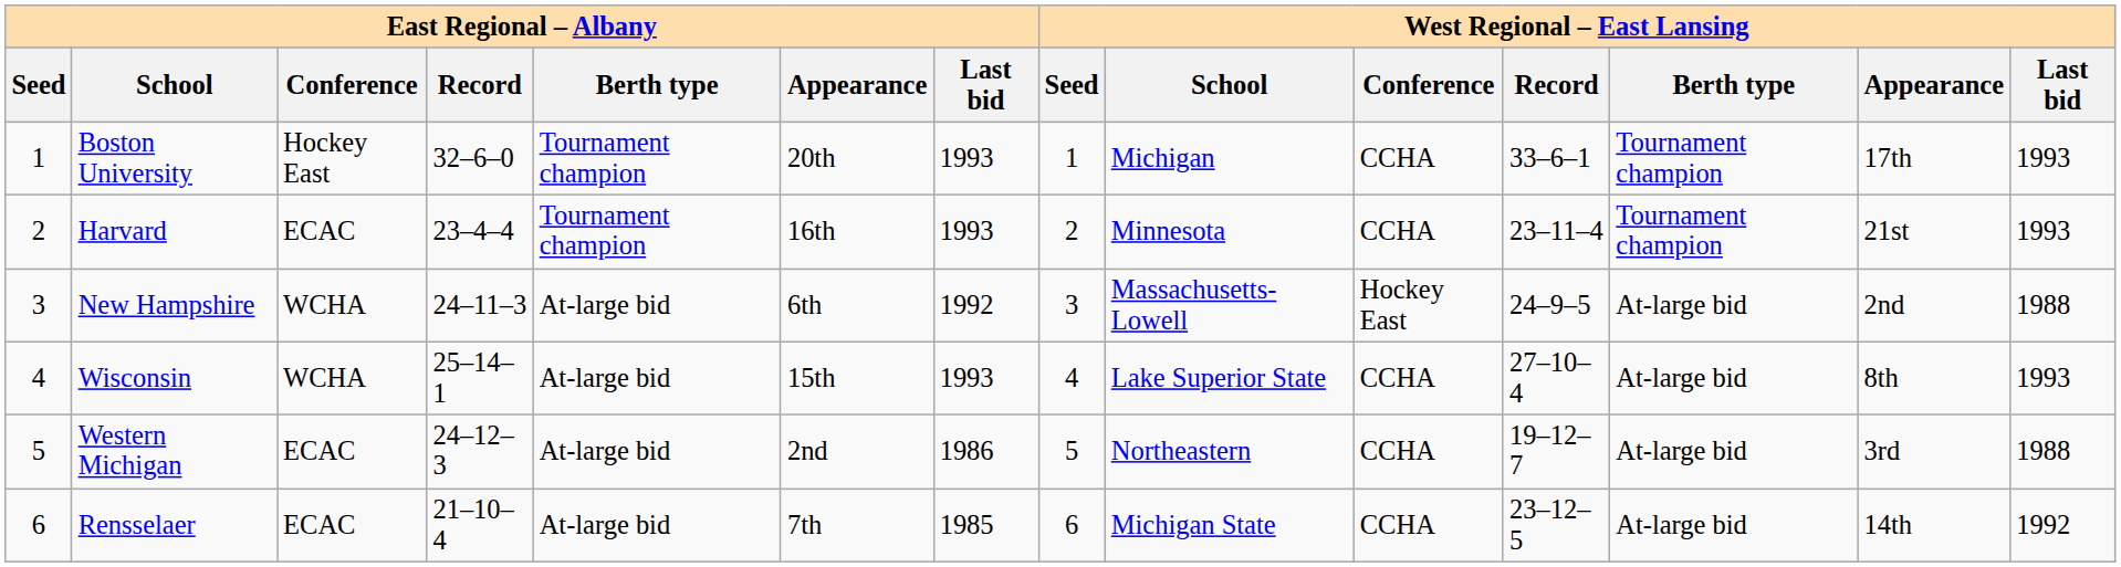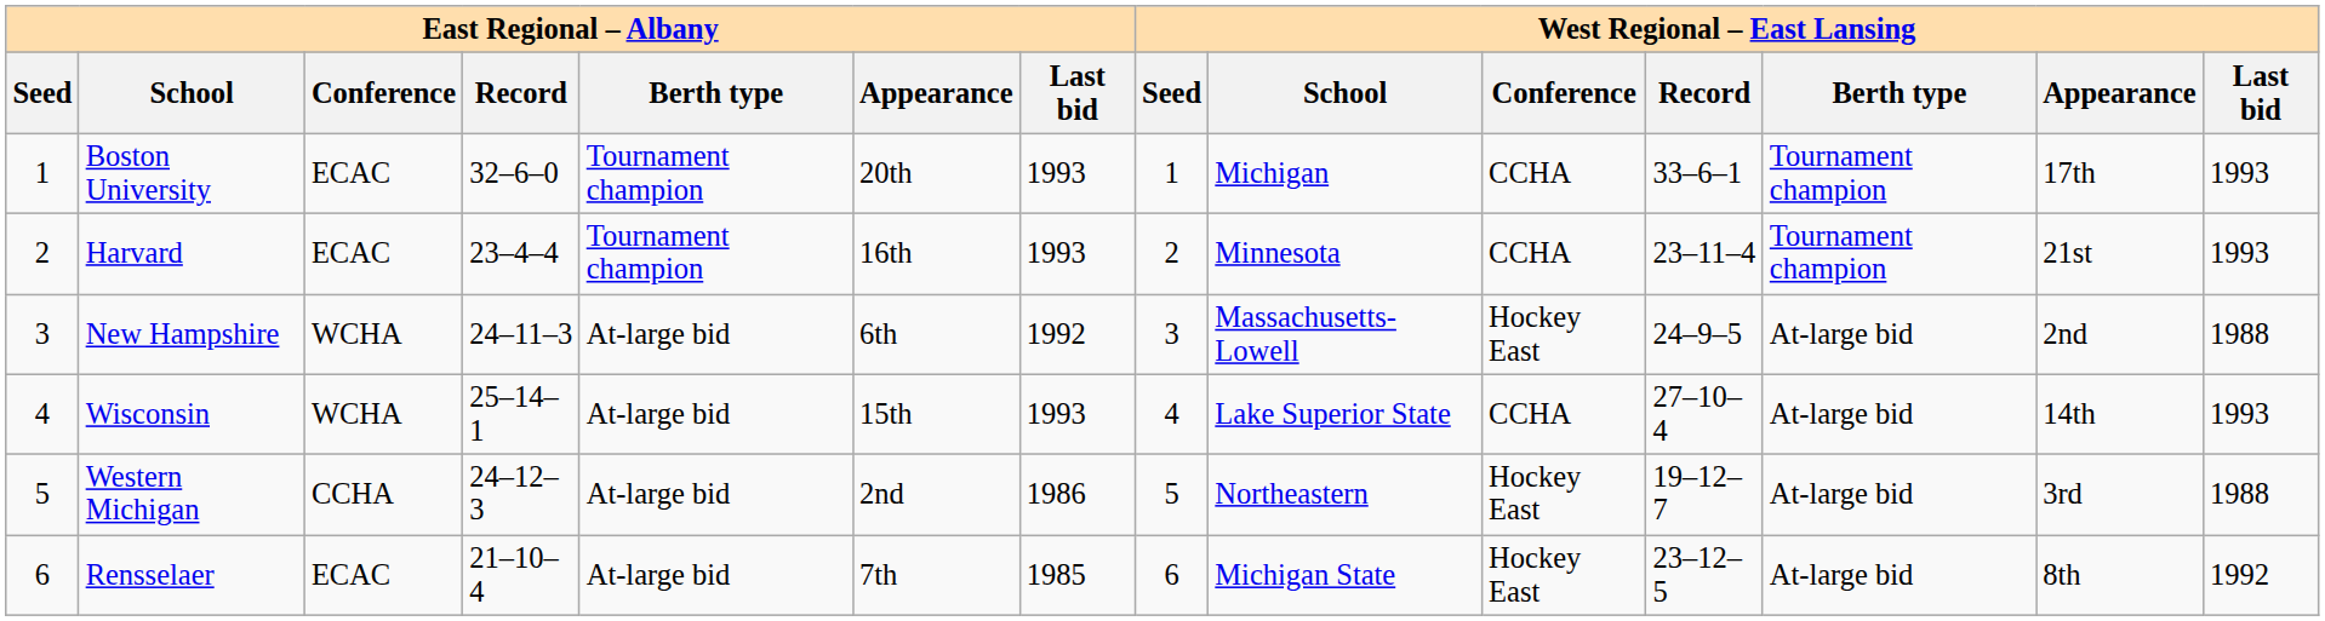 <table class="wikitable">
 <tr>
 <th colspan="7" style="background:#ffdead;">East Regional – <a href='#'>Albany</a></th>
 <th colspan="7" style="background:#ffdead;">West Regional – <a href='#'>East Lansing</a></th>
 </tr>
 <tr>
 <th>Seed</th>
 <th>School</th>
 <th>Conference</th>
 <th>Record</th>
 <th>Berth type</th>
 <th>Appearance</th>
 <th>Last bid</th>
 <th>Seed</th>
 <th>School</th>
 <th>Conference</th>
 <th>Record</th>
 <th>Berth type</th>
 <th>Appearance</th>
 <th>Last bid</th>
 </tr>
 <tr>
 <td align=center>1</td>
 <td><a href='#'>Boston University</a></td>
-<td>Hockey East</td>
+<td>ECAC</td>
 <td>32–6–0</td>
 <td><a href='#'>Tournament champion</a></td>
 <td>20th</td>
 <td>1993</td>
 <td align=center>1</td>
 <td><a href='#'>Michigan</a></td>
 <td>CCHA</td>
 <td>33–6–1</td>
 <td><a href='#'>Tournament champion</a></td>
 <td>17th</td>
 <td>1993</td>
 </tr>
 <tr>
 <td align=center>2</td>
 <td><a href='#'>Harvard</a></td>
 <td>ECAC</td>
 <td>23–4–4</td>
 <td><a href='#'>Tournament champion</a></td>
 <td>16th</td>
 <td>1993</td>
 <td align=center>2</td>
 <td><a href='#'>Minnesota</a></td>
 <td>CCHA</td>
 <td>23–11–4</td>
 <td><a href='#'>Tournament champion</a></td>
 <td>21st</td>
 <td>1993</td>
 </tr>
 <tr>
 <td align=center>3</td>
 <td><a href='#'>New Hampshire</a></td>
 <td>WCHA</td>
 <td>24–11–3</td>
 <td>At-large bid</td>
 <td>6th</td>
 <td>1992</td>
 <td align=center>3</td>
 <td><a href='#'>Massachusetts-Lowell</a></td>
 <td>Hockey East</td>
 <td>24–9–5</td>
 <td>At-large bid</td>
 <td>2nd</td>
 <td>1988</td>
 </tr>
 <tr>
 <td align=center>4</td>
 <td><a href='#'>Wisconsin</a></td>
 <td>WCHA</td>
 <td>25–14–1</td>
 <td>At-large bid</td>
 <td>15th</td>
 <td>1993</td>
 <td align=center>4</td>
 <td><a href='#'>Lake Superior State</a></td>
 <td>CCHA</td>
 <td>27–10–4</td>
 <td>At-large bid</td>
-<td>8th</td>
+<td>14th</td>
 <td>1993</td>
 </tr>
 <tr>
 <td align=center>5</td>
 <td><a href='#'>Western Michigan</a></td>
-<td>ECAC</td>
+<td>CCHA</td>
 <td>24–12–3</td>
 <td>At-large bid</td>
 <td>2nd</td>
 <td>1986</td>
 <td align=center>5</td>
 <td><a href='#'>Northeastern</a></td>
-<td>CCHA</td>
+<td>Hockey East</td>
 <td>19–12–7</td>
 <td>At-large bid</td>
 <td>3rd</td>
 <td>1988</td>
 </tr>
 <tr>
 <td align=center>6</td>
 <td><a href='#'>Rensselaer</a></td>
 <td>ECAC</td>
 <td>21–10–4</td>
 <td>At-large bid</td>
 <td>7th</td>
 <td>1985</td>
 <td align=center>6</td>
 <td><a href='#'>Michigan State</a></td>
-<td>CCHA</td>
+<td>Hockey East</td>
 <td>23–12–5</td>
 <td>At-large bid</td>
-<td>14th</td>
+<td>8th</td>
 <td>1992</td>
 </tr>
 </table>
